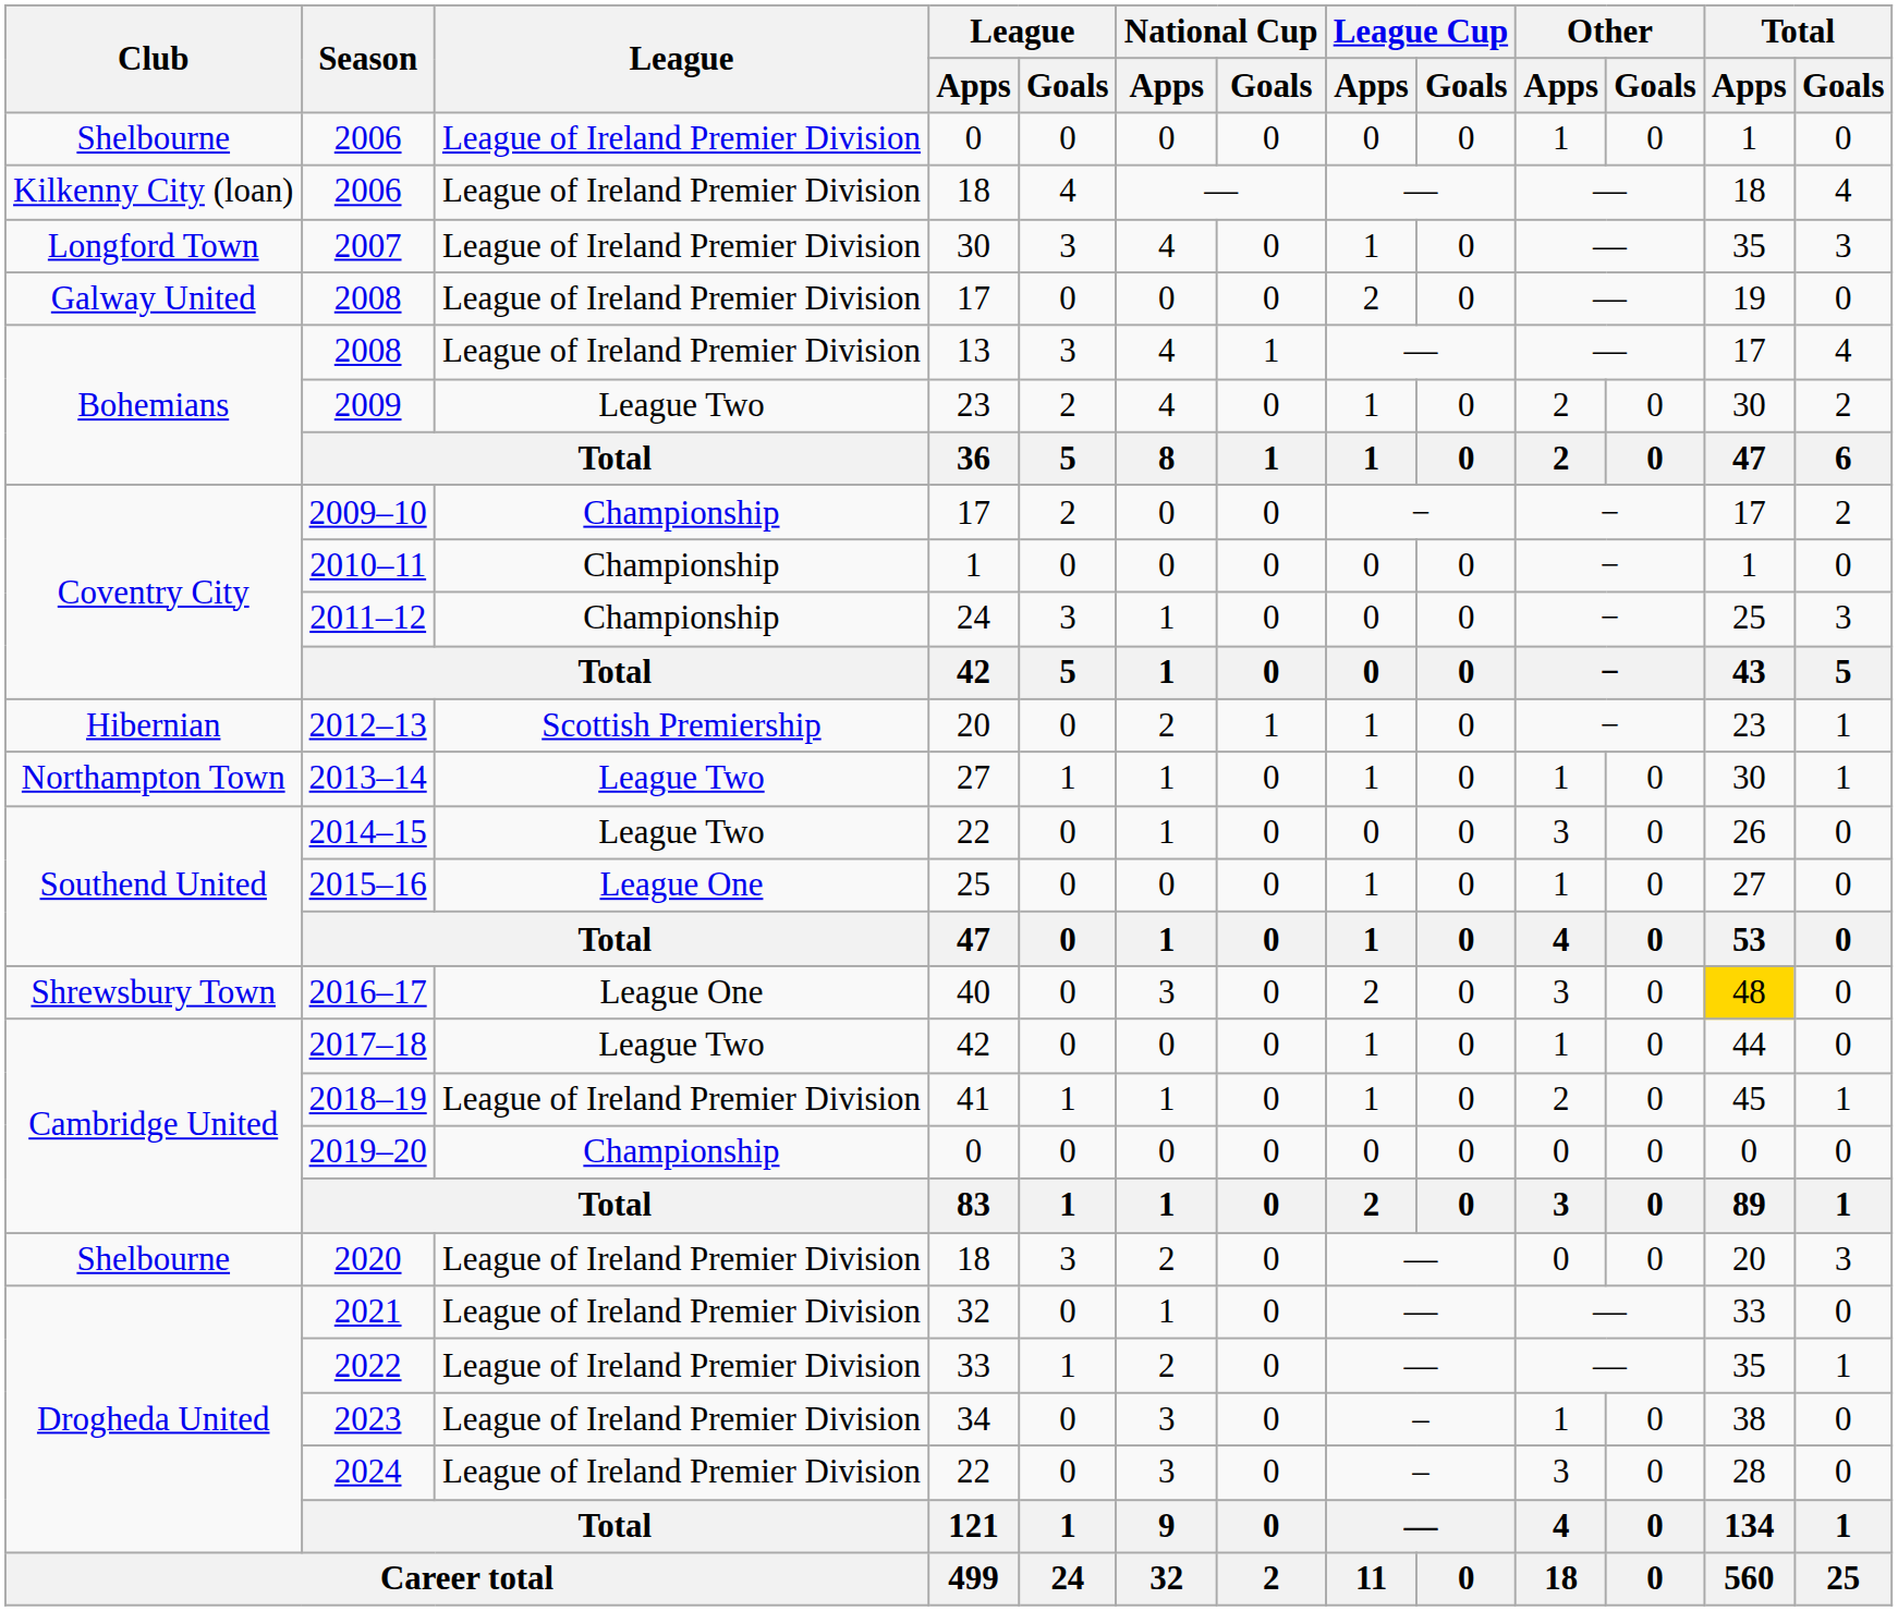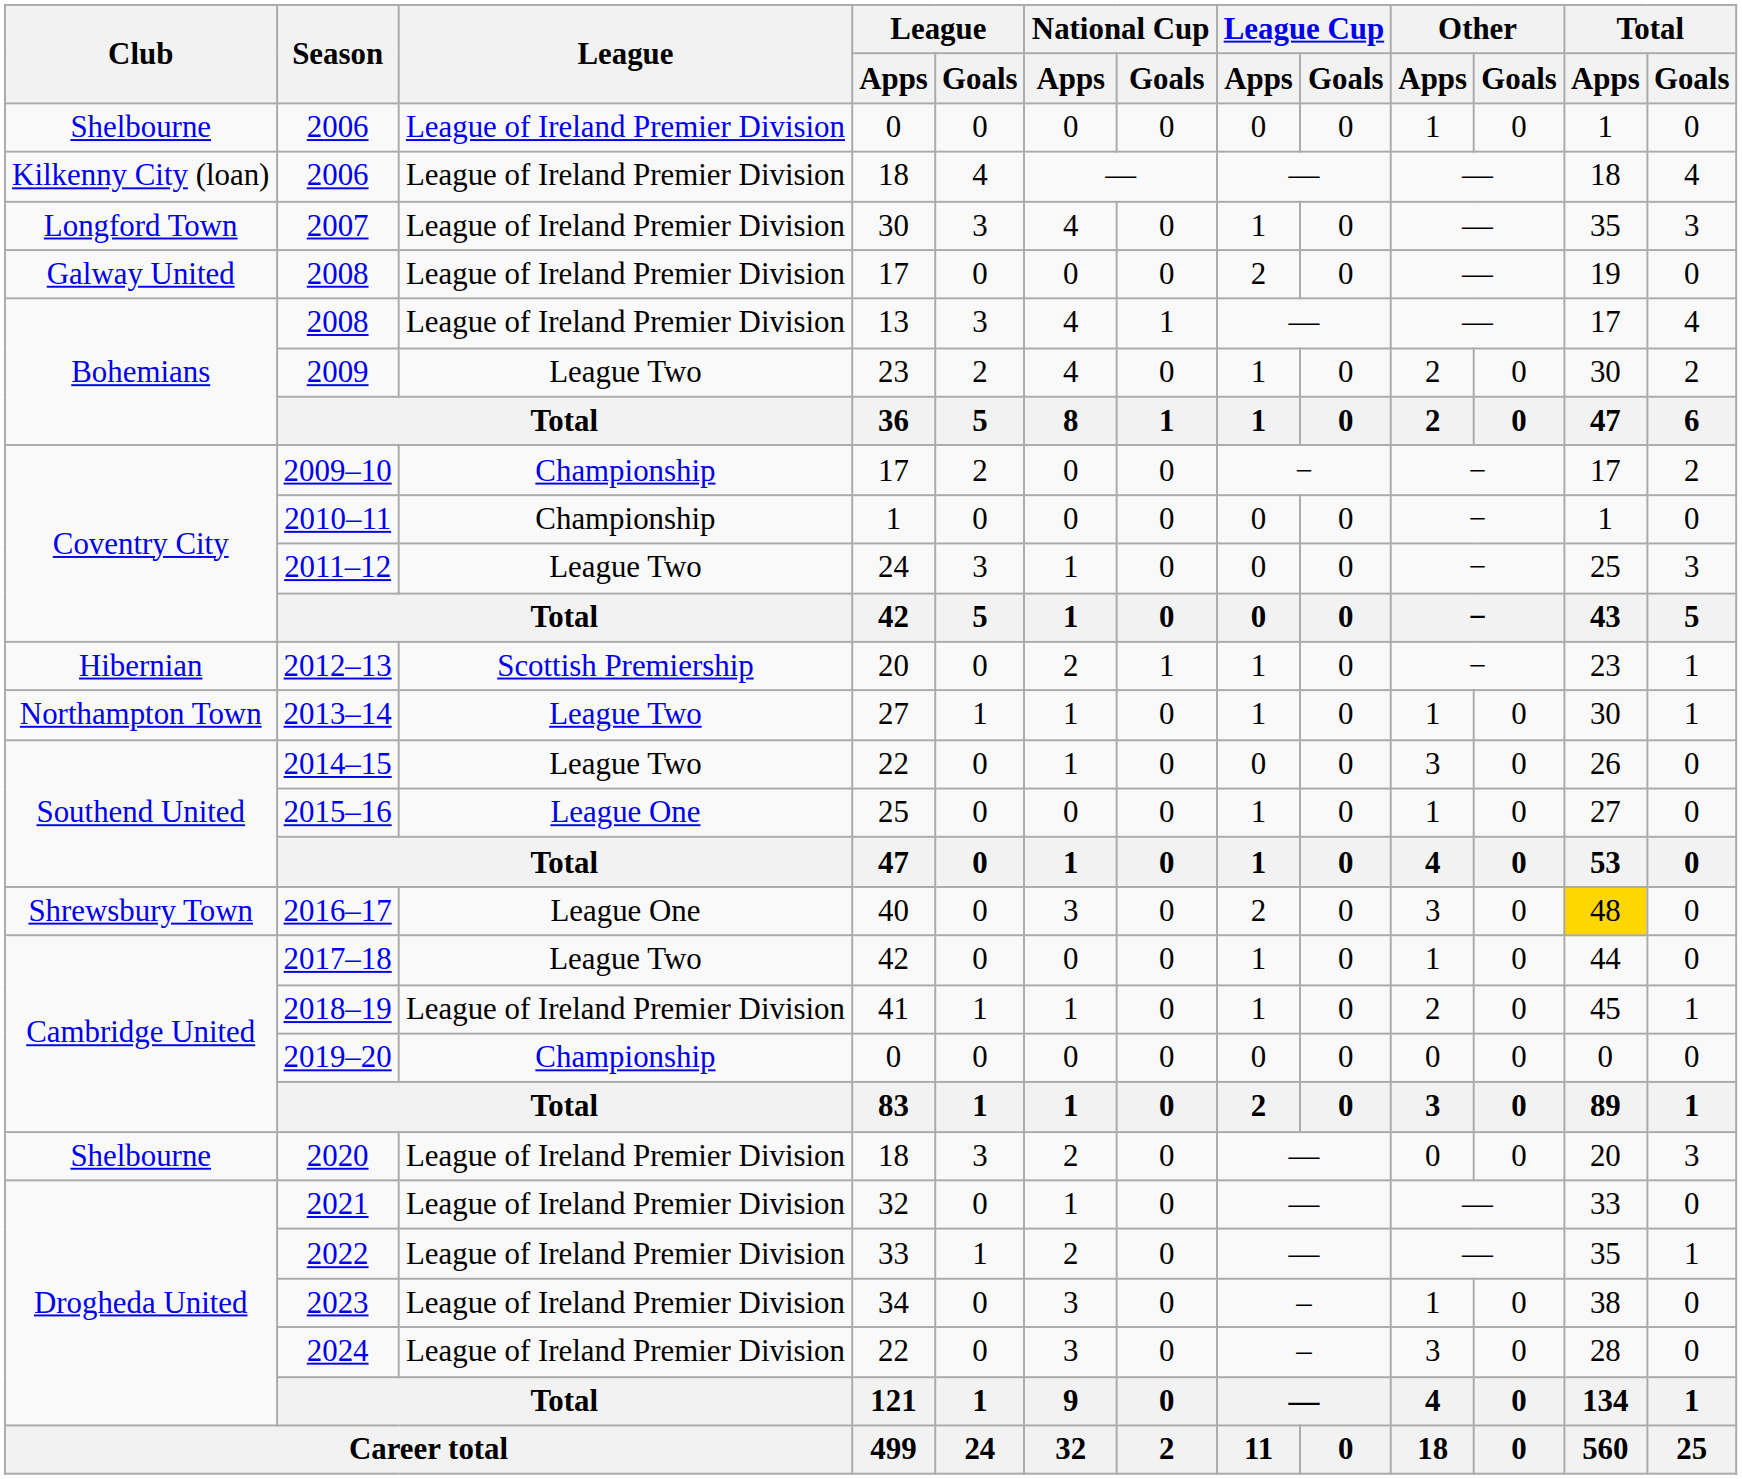 <table class="wikitable" style="text-align: center;">
 <tr>
 <th rowspan="2">Club</th>
 <th rowspan="2">Season</th>
 <th rowspan="2">League</th>
 <th colspan="2">League</th>
 <th colspan="2">National Cup</th>
 <th colspan="2"><a href='#'>League Cup</a></th>
 <th colspan="2">Other</th>
 <th colspan="2">Total</th>
 </tr>
 <tr>
 <th>Apps</th>
 <th>Goals</th>
 <th>Apps</th>
 <th>Goals</th>
 <th>Apps</th>
 <th>Goals</th>
 <th>Apps</th>
 <th>Goals</th>
 <th>Apps</th>
 <th>Goals</th>
 </tr>
 <tr>
 <td><a href='#'>Shelbourne</a></td>
 <td><a href='#'>2006</a></td>
 <td><a href='#'>League of Ireland Premier Division</a></td>
 <td>0</td>
 <td>0</td>
 <td>0</td>
 <td>0</td>
 <td>0</td>
 <td>0</td>
 <td>1</td>
 <td>0</td>
 <td>1</td>
 <td>0</td>
 </tr>
 <tr>
 <td><a href='#'>Kilkenny City</a> (loan)</td>
 <td><a href='#'>2006</a></td>
 <td>League of Ireland Premier Division</td>
 <td>18</td>
 <td>4</td>
 <td colspan="2">—</td>
 <td colspan="2">—</td>
 <td colspan="2">—</td>
 <td>18</td>
 <td>4</td>
 </tr>
 <tr>
 <td><a href='#'>Longford Town</a></td>
 <td><a href='#'>2007</a></td>
 <td>League of Ireland Premier Division</td>
 <td>30</td>
 <td>3</td>
 <td>4</td>
 <td>0</td>
 <td>1</td>
 <td>0</td>
 <td colspan="2">—</td>
 <td>35</td>
 <td>3</td>
 </tr>
 <tr>
 <td><a href='#'>Galway United</a></td>
 <td><a href='#'>2008</a></td>
 <td>League of Ireland Premier Division</td>
 <td>17</td>
 <td>0</td>
 <td>0</td>
 <td>0</td>
 <td>2</td>
 <td>0</td>
 <td colspan="2">—</td>
 <td>19</td>
 <td>0</td>
 </tr>
 <tr>
 <td rowspan="3"><a href='#'>Bohemians</a></td>
 <td><a href='#'>2008</a></td>
 <td>League of Ireland Premier Division</td>
 <td>13</td>
 <td>3</td>
 <td>4</td>
 <td>1</td>
 <td colspan="2">—</td>
 <td colspan="2">—</td>
 <td>17</td>
 <td>4</td>
 </tr>
 <tr>
 <td><a href='#'>2009</a></td>
 <td>League Two</td>
 <td>23</td>
 <td>2</td>
 <td>4</td>
 <td>0</td>
 <td>1</td>
 <td>0</td>
 <td>2</td>
 <td>0</td>
 <td>30</td>
 <td>2</td>
 </tr>
 <tr>
 <th colspan="2">Total</th>
 <th>36</th>
 <th>5</th>
 <th>8</th>
 <th>1</th>
 <th>1</th>
 <th>0</th>
 <th>2</th>
 <th>0</th>
 <th>47</th>
 <th>6</th>
 </tr>
 <tr>
 <td rowspan="4"><a href='#'>Coventry City</a></td>
 <td><a href='#'>2009–10</a></td>
 <td><a href='#'>Championship</a></td>
 <td>17</td>
 <td>2</td>
 <td>0</td>
 <td>0</td>
 <td colspan="2">−</td>
 <td colspan="2">−</td>
 <td>17</td>
 <td>2</td>
 </tr>
 <tr>
 <td><a href='#'>2010–11</a></td>
 <td>Championship</td>
 <td>1</td>
 <td>0</td>
 <td>0</td>
 <td>0</td>
 <td>0</td>
 <td>0</td>
 <td colspan="2">−</td>
 <td>1</td>
 <td>0</td>
 </tr>
 <tr>
 <td><a href='#'>2011–12</a></td>
-<td>Championship</td>
+<td>League Two</td>
 <td>24</td>
 <td>3</td>
 <td>1</td>
 <td>0</td>
 <td>0</td>
 <td>0</td>
 <td colspan="2">−</td>
 <td>25</td>
 <td>3</td>
 </tr>
 <tr>
 <th colspan="2">Total</th>
 <th>42</th>
 <th>5</th>
 <th>1</th>
 <th>0</th>
 <th>0</th>
 <th>0</th>
 <th colspan="2">−</th>
 <th>43</th>
 <th>5</th>
 </tr>
 <tr>
 <td><a href='#'>Hibernian</a></td>
 <td><a href='#'>2012–13</a></td>
 <td><a href='#'>Scottish Premiership</a></td>
 <td>20</td>
 <td>0</td>
 <td>2</td>
 <td>1</td>
 <td>1</td>
 <td>0</td>
 <td colspan="2">−</td>
 <td>23</td>
 <td>1</td>
 </tr>
 <tr>
 <td><a href='#'>Northampton Town</a></td>
 <td><a href='#'>2013–14</a></td>
 <td><a href='#'>League Two</a></td>
 <td>27</td>
 <td>1</td>
 <td>1</td>
 <td>0</td>
 <td>1</td>
 <td>0</td>
 <td>1</td>
 <td>0</td>
 <td>30</td>
 <td>1</td>
 </tr>
 <tr>
 <td rowspan="3" valign="center"><a href='#'>Southend United</a></td>
 <td><a href='#'>2014–15</a></td>
 <td>League Two</td>
 <td>22</td>
 <td>0</td>
 <td>1</td>
 <td>0</td>
 <td>0</td>
 <td>0</td>
 <td>3</td>
 <td>0</td>
 <td>26</td>
 <td>0</td>
 </tr>
 <tr>
 <td><a href='#'>2015–16</a></td>
 <td><a href='#'>League One</a></td>
 <td>25</td>
 <td>0</td>
 <td>0</td>
 <td>0</td>
 <td>1</td>
 <td>0</td>
 <td>1</td>
 <td>0</td>
 <td>27</td>
 <td>0</td>
 </tr>
 <tr>
 <th colspan="2">Total</th>
 <th>47</th>
 <th>0</th>
 <th>1</th>
 <th>0</th>
 <th>1</th>
 <th>0</th>
 <th>4</th>
 <th>0</th>
 <th>53</th>
 <th>0</th>
 </tr>
 <tr>
 <td><a href='#'>Shrewsbury Town</a></td>
 <td><a href='#'>2016–17</a></td>
 <td>League One</td>
 <td>40</td>
 <td>0</td>
 <td>3</td>
 <td>0</td>
 <td>2</td>
 <td>0</td>
 <td>3</td>
 <td>0</td>
 <td style="background: gold;">48</td>
 <td>0</td>
 </tr>
 <tr>
 <td rowspan="4"><a href='#'>Cambridge United</a></td>
 <td><a href='#'>2017–18</a></td>
 <td>League Two</td>
 <td>42</td>
 <td>0</td>
 <td>0</td>
 <td>0</td>
 <td>1</td>
 <td>0</td>
 <td>1</td>
 <td>0</td>
 <td>44</td>
 <td>0</td>
 </tr>
 <tr>
 <td><a href='#'>2018–19</a></td>
 <td>League of Ireland Premier Division</td>
 <td>41</td>
 <td>1</td>
 <td>1</td>
 <td>0</td>
 <td>1</td>
 <td>0</td>
 <td>2</td>
 <td>0</td>
 <td>45</td>
 <td>1</td>
 </tr>
 <tr>
 <td><a href='#'>2019–20</a></td>
 <td><a href='#'>Championship</a></td>
 <td>0</td>
 <td>0</td>
 <td>0</td>
 <td>0</td>
 <td>0</td>
 <td>0</td>
 <td>0</td>
 <td>0</td>
 <td>0</td>
 <td>0</td>
 </tr>
 <tr>
 <th colspan="2">Total</th>
 <th>83</th>
 <th>1</th>
 <th>1</th>
 <th>0</th>
 <th>2</th>
 <th>0</th>
 <th>3</th>
 <th>0</th>
 <th>89</th>
 <th>1</th>
 </tr>
 <tr>
 <td><a href='#'>Shelbourne</a></td>
 <td><a href='#'>2020</a></td>
 <td>League of Ireland Premier Division</td>
 <td>18</td>
 <td>3</td>
 <td>2</td>
 <td>0</td>
 <td colspan="2">—</td>
 <td>0</td>
 <td>0</td>
 <td>20</td>
 <td>3</td>
 </tr>
 <tr>
 <td rowspan="5"><a href='#'>Drogheda United</a></td>
 <td><a href='#'>2021</a></td>
 <td>League of Ireland Premier Division</td>
 <td>32</td>
 <td>0</td>
 <td>1</td>
 <td>0</td>
 <td colspan="2">—</td>
 <td colspan="2">—</td>
 <td>33</td>
 <td>0</td>
 </tr>
 <tr>
 <td><a href='#'>2022</a></td>
 <td>League of Ireland Premier Division</td>
 <td>33</td>
 <td>1</td>
 <td>2</td>
 <td>0</td>
 <td colspan="2">—</td>
 <td colspan="2">—</td>
 <td>35</td>
 <td>1</td>
 </tr>
 <tr>
 <td><a href='#'>2023</a></td>
 <td>League of Ireland Premier Division</td>
 <td>34</td>
 <td>0</td>
 <td>3</td>
 <td>0</td>
 <td colspan="2">–</td>
 <td>1</td>
 <td>0</td>
 <td>38</td>
 <td>0</td>
 </tr>
 <tr>
 <td><a href='#'>2024</a></td>
 <td>League of Ireland Premier Division</td>
 <td>22</td>
 <td>0</td>
 <td>3</td>
 <td>0</td>
 <td colspan="2">–</td>
 <td>3</td>
 <td>0</td>
 <td>28</td>
 <td>0</td>
 </tr>
 <tr>
 <th colspan="2">Total</th>
 <th>121</th>
 <th>1</th>
 <th>9</th>
 <th>0</th>
 <th colspan="2">—</th>
 <th>4</th>
 <th>0</th>
 <th>134</th>
 <th>1</th>
 </tr>
 <tr>
 <th colspan="3">Career total</th>
 <th>499</th>
 <th>24</th>
 <th>32</th>
 <th>2</th>
 <th>11</th>
 <th>0</th>
 <th>18</th>
 <th>0</th>
 <th>560</th>
 <th>25</th>
 </tr>
 </table>
